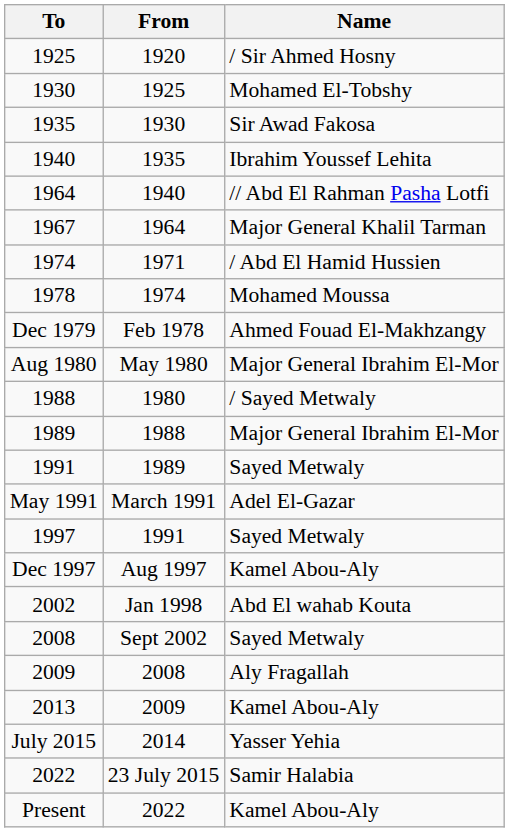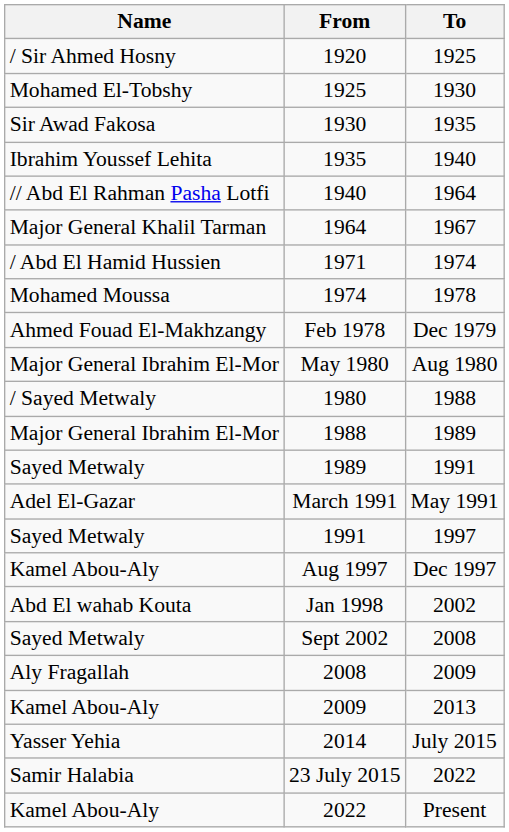 <table class="wikitable">
 <tr>
+<th>Name</th>
+<th>From</th>
 <th>To</th>
-<th>From</th>
-<th>Name</th>
 </tr>
 <tr>
+<td align=left>/ Sir Ahmed Hosny</td>
+<td align=center>1920</td>
 <td align=center>1925</td>
-<td align=center>1920</td>
-<td align=left>/ Sir Ahmed Hosny</td>
 </tr>
 <tr>
+<td align=left> Mohamed El-Tobshy</td>
+<td align=center>1925</td>
 <td align=center>1930</td>
-<td align=center>1925</td>
-<td align=left> Mohamed El-Tobshy</td>
 </tr>
 <tr>
+<td align=Left> Sir Awad Fakosa</td>
+<td align=center>1930</td>
 <td align=center>1935</td>
-<td align=center>1930</td>
-<td align=Left> Sir Awad Fakosa</td>
 </tr>
 <tr>
+<td align=Left> Ibrahim Youssef Lehita</td>
+<td align=center>1935</td>
 <td align=center>1940</td>
-<td align=center>1935</td>
-<td align=Left> Ibrahim Youssef Lehita</td>
 </tr>
 <tr>
+<td align=Left>// Abd El Rahman <a href='#'>Pasha</a> Lotfi</td>
+<td align=center>1940</td>
 <td align=center>1964</td>
-<td align=center>1940</td>
-<td align=Left>// Abd El Rahman <a href='#'>Pasha</a> Lotfi</td>
 </tr>
 <tr>
+<td align=left> Major General Khalil Tarman</td>
+<td align=center>1964</td>
 <td align=center>1967</td>
-<td align=center>1964</td>
-<td align=left> Major General Khalil Tarman</td>
 </tr>
 <tr>
+<td align=left>/ Abd El Hamid Hussien</td>
+<td align=center>1971</td>
 <td align=center>1974</td>
-<td align=center>1971</td>
-<td align=left>/ Abd El Hamid Hussien</td>
 </tr>
 <tr>
+<td align=left> Mohamed Moussa</td>
+<td align=center>1974</td>
 <td align=center>1978</td>
-<td align=center>1974</td>
-<td align=left> Mohamed Moussa</td>
 </tr>
 <tr>
+<td align=left> Ahmed Fouad El-Makhzangy</td>
+<td align=center>Feb 1978</td>
 <td align=center>Dec 1979</td>
-<td align=center>Feb 1978</td>
-<td align=left> Ahmed Fouad El-Makhzangy</td>
 </tr>
 <tr>
+<td align=left> Major General Ibrahim El-Mor</td>
+<td align=center>May 1980</td>
 <td align=center>Aug 1980</td>
-<td align=center>May 1980</td>
-<td align=left> Major General Ibrahim El-Mor</td>
 </tr>
 <tr>
+<td align=left>/ Sayed Metwaly</td>
+<td align=center>1980</td>
 <td align=center>1988</td>
-<td align=center>1980</td>
-<td align=left>/ Sayed Metwaly</td>
 </tr>
 <tr>
+<td align=left> Major General Ibrahim El-Mor</td>
+<td align=center>1988</td>
 <td align=center>1989</td>
-<td align=center>1988</td>
-<td align=left> Major General Ibrahim El-Mor</td>
 </tr>
 <tr>
+<td align=left> Sayed Metwaly</td>
+<td align=center>1989</td>
 <td align=center>1991</td>
-<td align=center>1989</td>
-<td align=left> Sayed Metwaly</td>
 </tr>
 <tr>
+<td align=left> Adel El-Gazar</td>
+<td align=center>March 1991</td>
 <td align=center>May 1991</td>
-<td align=center>March 1991</td>
-<td align=left> Adel El-Gazar</td>
 </tr>
 <tr>
+<td align=left> Sayed Metwaly</td>
+<td align=center>1991</td>
 <td align=center>1997</td>
-<td align=center>1991</td>
-<td align=left> Sayed Metwaly</td>
 </tr>
 <tr>
+<td align=left> Kamel Abou-Aly</td>
+<td align=center>Aug 1997</td>
 <td align=center>Dec 1997</td>
-<td align=center>Aug 1997</td>
-<td align=left> Kamel Abou-Aly</td>
 </tr>
 <tr>
+<td align=left> Abd El wahab Kouta</td>
+<td align=center>Jan 1998</td>
 <td align=center>2002</td>
-<td align=center>Jan 1998</td>
-<td align=left> Abd El wahab Kouta</td>
 </tr>
 <tr>
+<td align=left> Sayed Metwaly</td>
+<td align=center>Sept 2002</td>
 <td align=center>2008</td>
-<td align=center>Sept 2002</td>
-<td align=left> Sayed Metwaly</td>
 </tr>
 <tr>
+<td align=left> Aly Fragallah</td>
+<td align=center>2008</td>
 <td align=center>2009</td>
-<td align=center>2008</td>
-<td align=left> Aly Fragallah</td>
 </tr>
 <tr>
+<td align=left> Kamel Abou-Aly</td>
+<td align=center>2009</td>
 <td align=center>2013</td>
-<td align=center>2009</td>
-<td align=left> Kamel Abou-Aly</td>
 </tr>
 <tr>
+<td align=left> Yasser Yehia</td>
+<td align=center>2014</td>
 <td align=center>July 2015</td>
-<td align=center>2014</td>
-<td align=left> Yasser Yehia</td>
 </tr>
 <tr>
+<td align=left> Samir Halabia</td>
+<td align=center>23 July 2015</td>
 <td align=center>2022</td>
-<td align=center>23 July 2015</td>
-<td align=left> Samir Halabia</td>
 </tr>
 <tr>
+<td align=left> Kamel Abou-Aly</td>
+<td align=center>2022</td>
 <td align=center>Present</td>
-<td align=center>2022</td>
-<td align=left> Kamel Abou-Aly</td>
 </tr>
 </table>
